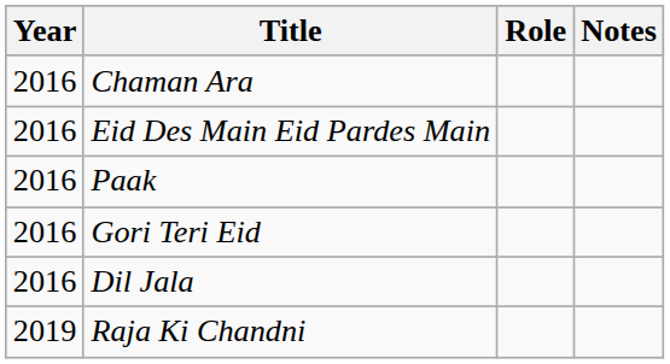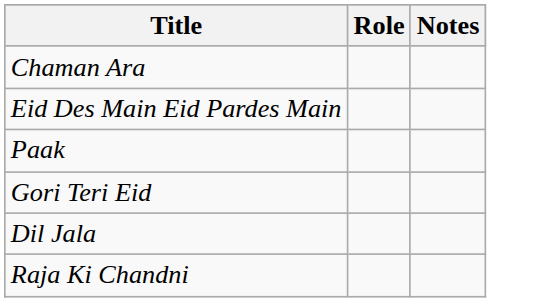 <table class="wikitable sortable plainrowheaders">
 <tr style="background:#ccc; text-align:center;">
-<th scope="col">Year</th>
 <th scope="col">Title</th>
 <th scope="col">Role</th>
 <th scope="col">Notes</th>
 </tr>
 <tr>
-<td>2016</td>
 <td><em>Chaman Ara</em></td>
 <td></td>
 <td></td>
 </tr>
 <tr>
-<td>2016</td>
 <td><em>Eid Des Main Eid Pardes Main</em></td>
 <td></td>
 <td></td>
 </tr>
 <tr>
-<td>2016</td>
 <td><em>Paak</em></td>
 <td></td>
 <td></td>
 </tr>
 <tr>
-<td>2016</td>
 <td><em>Gori Teri Eid</em></td>
 <td></td>
 <td></td>
 </tr>
 <tr>
-<td>2016</td>
 <td><em>Dil Jala</em></td>
 <td></td>
 <td></td>
 </tr>
 <tr>
-<td>2019</td>
 <td><em>Raja Ki Chandni</em></td>
 <td></td>
 <td></td>
 </tr>
 </table>
